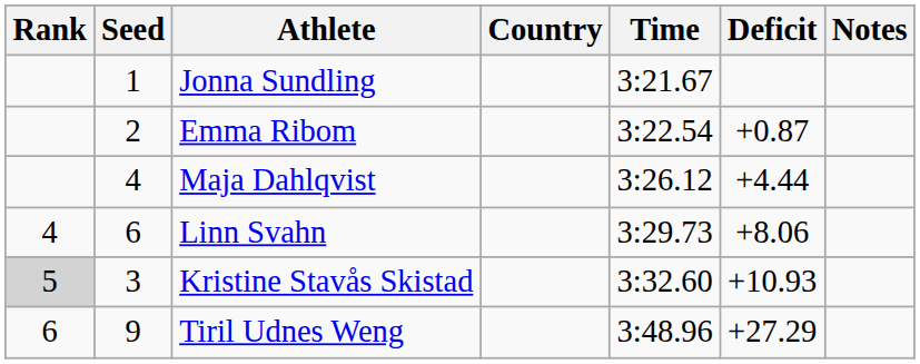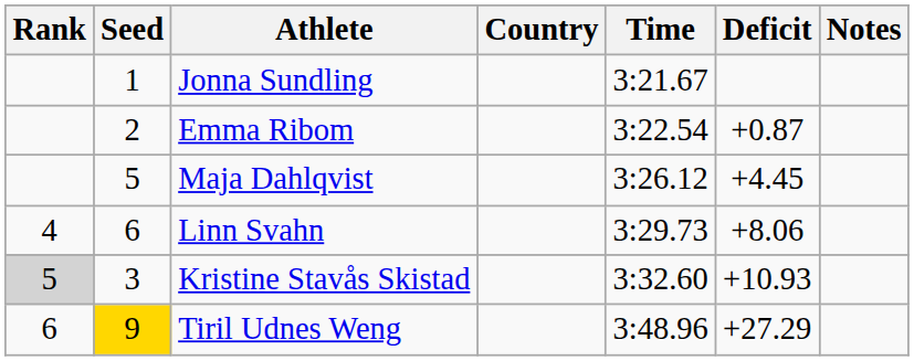 <table class="wikitable sortable" style="text-align:center">
 <tr>
 <th>Rank</th>
 <th>Seed</th>
 <th>Athlete</th>
 <th>Country</th>
 <th>Time</th>
 <th>Deficit</th>
 <th>Notes</th>
 </tr>
 <tr>
 <td></td>
 <td>1</td>
 <td align=left><a href='#'>Jonna Sundling</a></td>
 <td align=left></td>
 <td>3:21.67</td>
 <td></td>
 <td></td>
 </tr>
 <tr>
 <td></td>
 <td>2</td>
 <td align=left><a href='#'>Emma Ribom</a></td>
 <td align=left></td>
 <td>3:22.54</td>
 <td>+0.87</td>
 <td></td>
 </tr>
 <tr>
 <td></td>
-<td>4</td>
+<td>5</td>
 <td align=left><a href='#'>Maja Dahlqvist</a></td>
 <td align=left></td>
 <td>3:26.12</td>
-<td>+4.44</td>
+<td>+4.45</td>
 <td></td>
 </tr>
 <tr>
 <td>4</td>
 <td>6</td>
 <td align=left><a href='#'>Linn Svahn</a></td>
 <td align=left></td>
 <td>3:29.73</td>
 <td>+8.06</td>
 <td></td>
 </tr>
 <tr>
 <td style="background: lightgrey;">5</td>
 <td>3</td>
 <td align=left><a href='#'>Kristine Stavås Skistad</a></td>
 <td align=left></td>
 <td>3:32.60</td>
 <td>+10.93</td>
 <td></td>
 </tr>
 <tr>
 <td>6</td>
-<td>9</td>
+<td style="background: gold;">9</td>
 <td align=left><a href='#'>Tiril Udnes Weng</a></td>
 <td align=left></td>
 <td>3:48.96</td>
 <td>+27.29</td>
 <td></td>
 </tr>
 </table>
